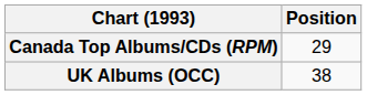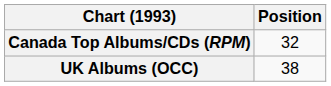 <table class="wikitable plainrowheaders" style="text-align:center">
 <tr>
 <th scope="col">Chart (1993)</th>
 <th scope="col">Position</th>
 </tr>
 <tr>
 <th scope="row">Canada Top Albums/CDs (<em>RPM</em>)</th>
-<td>29</td>
+<td>32</td>
 </tr>
 <tr>
 <th scope="row">UK Albums (OCC)</th>
 <td>38</td>
 </tr>
 </table>
